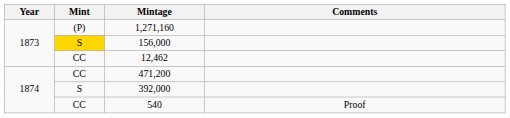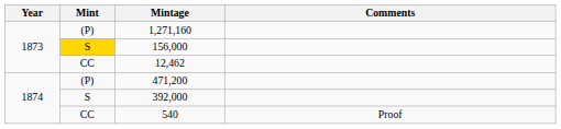 <table class="wikitable sortable" style="min-width:65%; text-align:center;">
 <tr>
 <th width="10%">Year</th>
 <th width="10%">Mint</th>
 <th width="20%">Mintage</th>
 <th width="60%">Comments</th>
 </tr>
 <tr>
 <td rowspan="3">1873</td>
 <td>(P)</td>
 <td>1,271,160</td>
 <td></td>
 </tr>
 <tr>
 <td style="background: gold;">S</td>
 <td>156,000</td>
 <td></td>
 </tr>
 <tr>
 <td>CC</td>
 <td>12,462</td>
 <td></td>
 </tr>
 <tr>
 <td rowspan="3">1874</td>
-<td>CC</td>
+<td>(P)</td>
 <td>471,200</td>
 <td></td>
 </tr>
 <tr>
 <td>S</td>
 <td>392,000</td>
 <td></td>
 </tr>
 <tr>
 <td>CC</td>
 <td>540</td>
 <td>Proof</td>
 </tr>
 </table>
